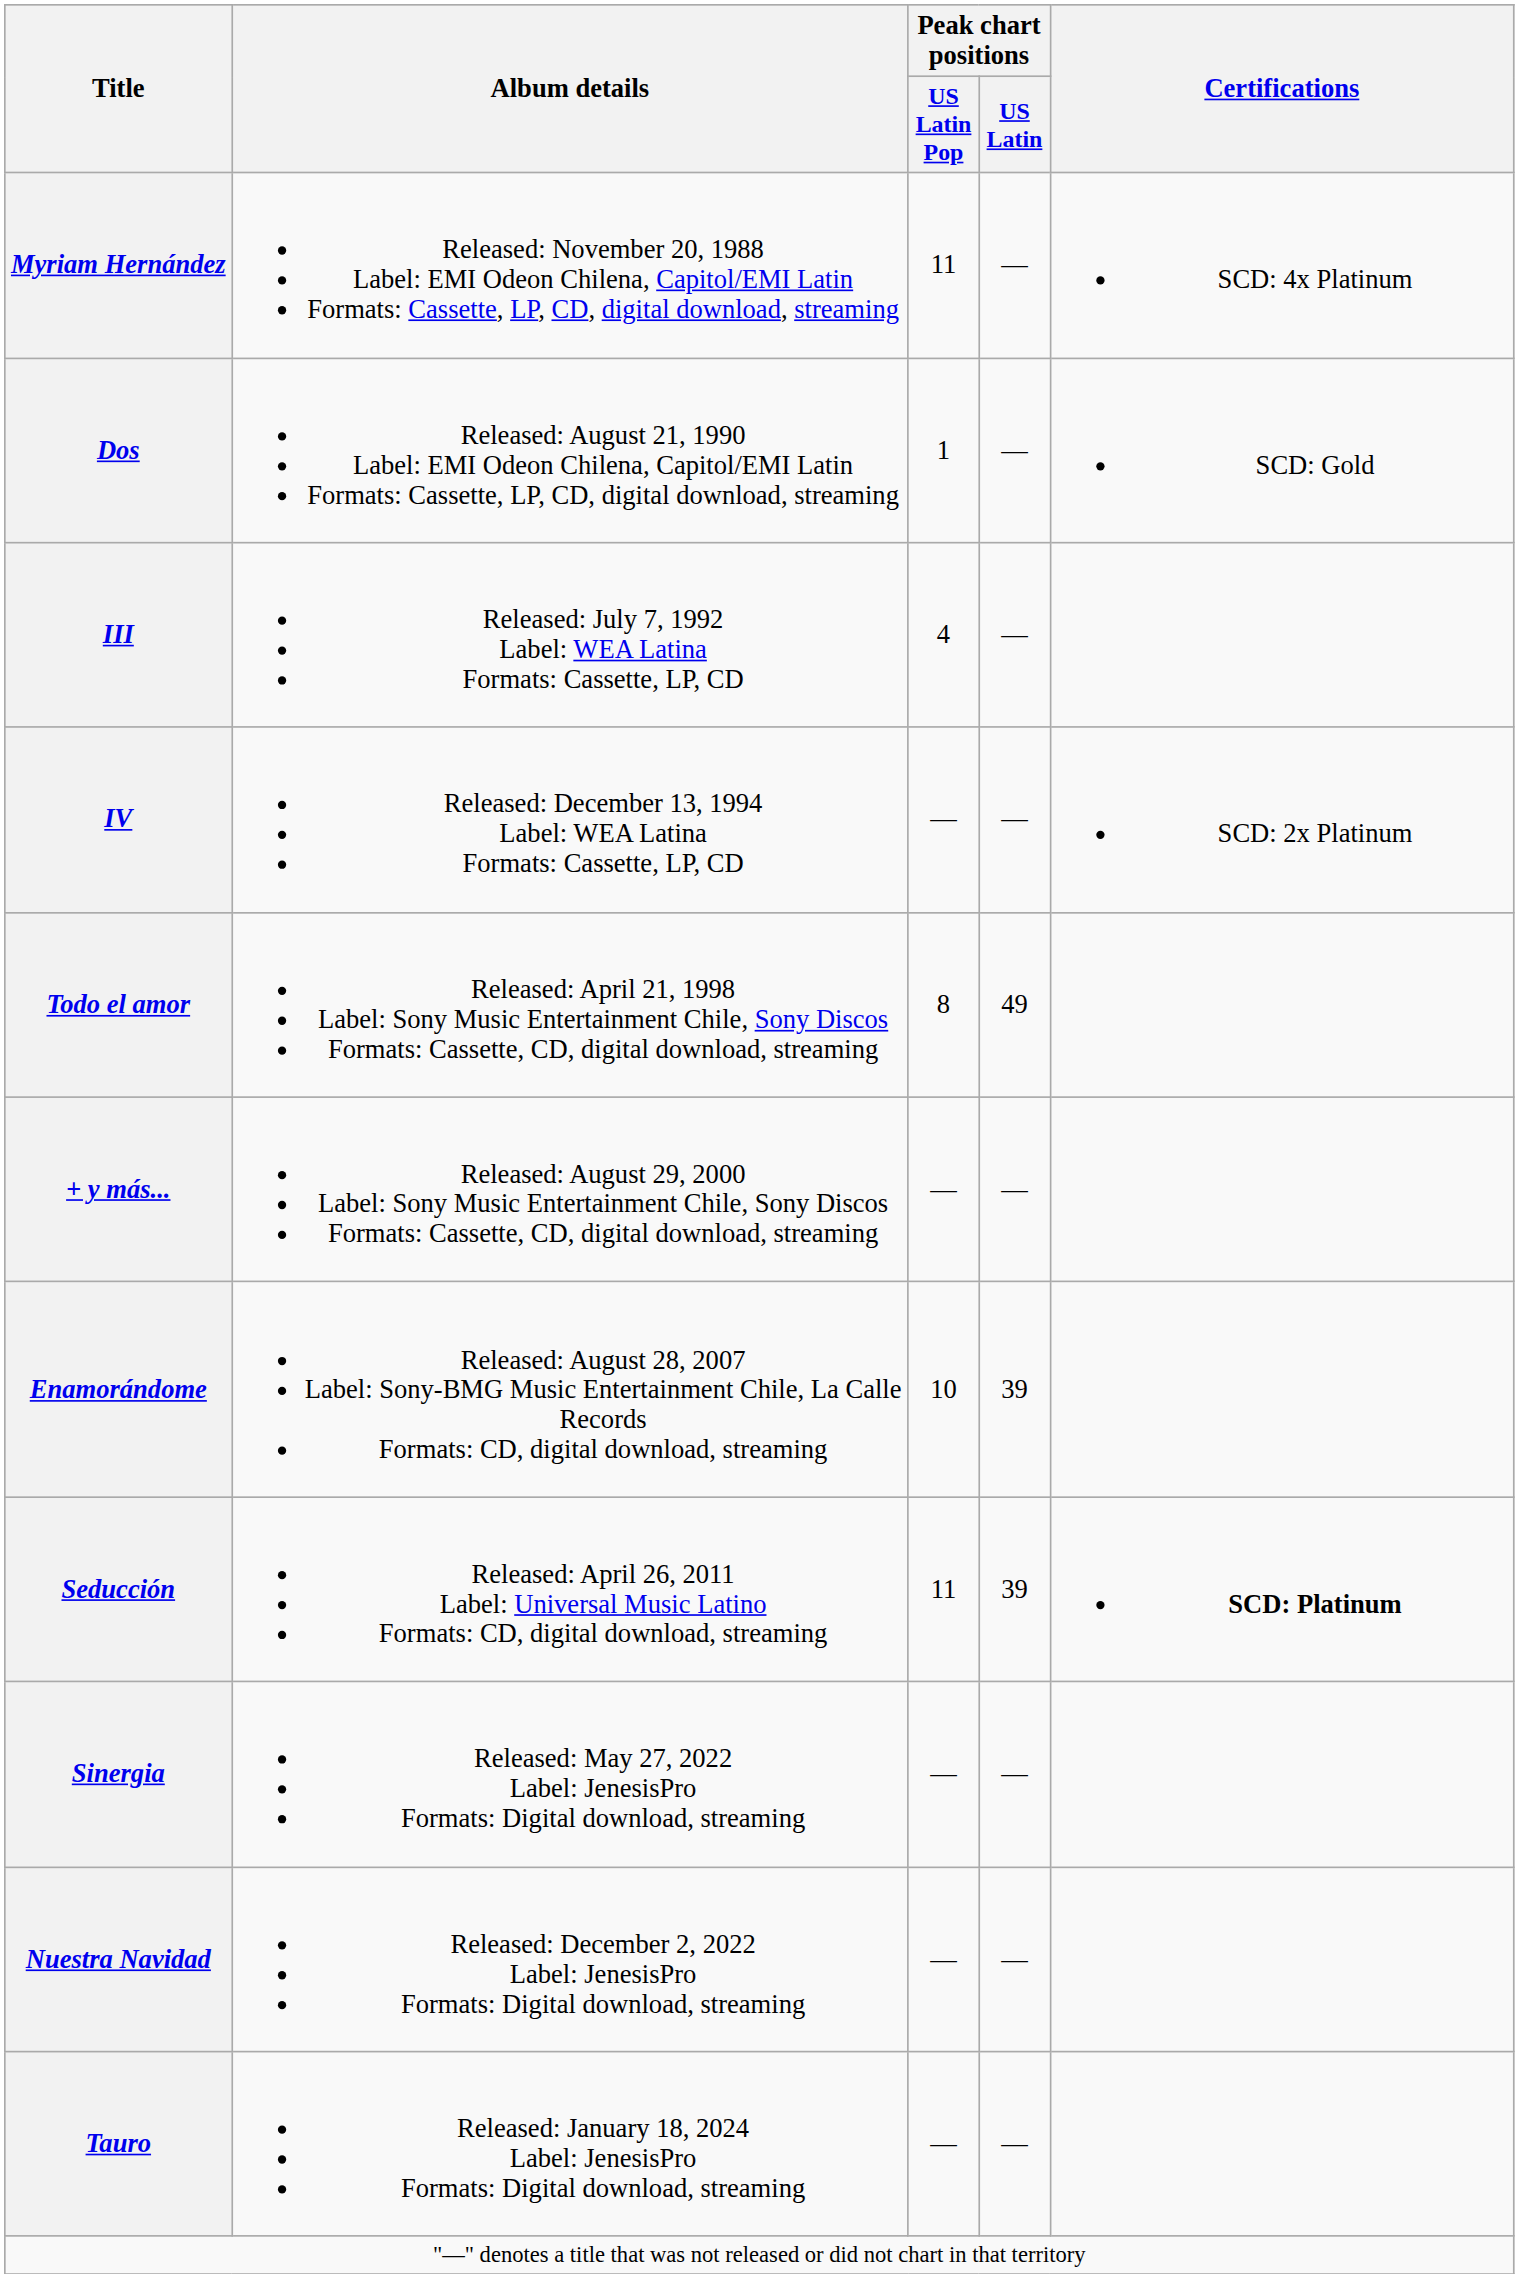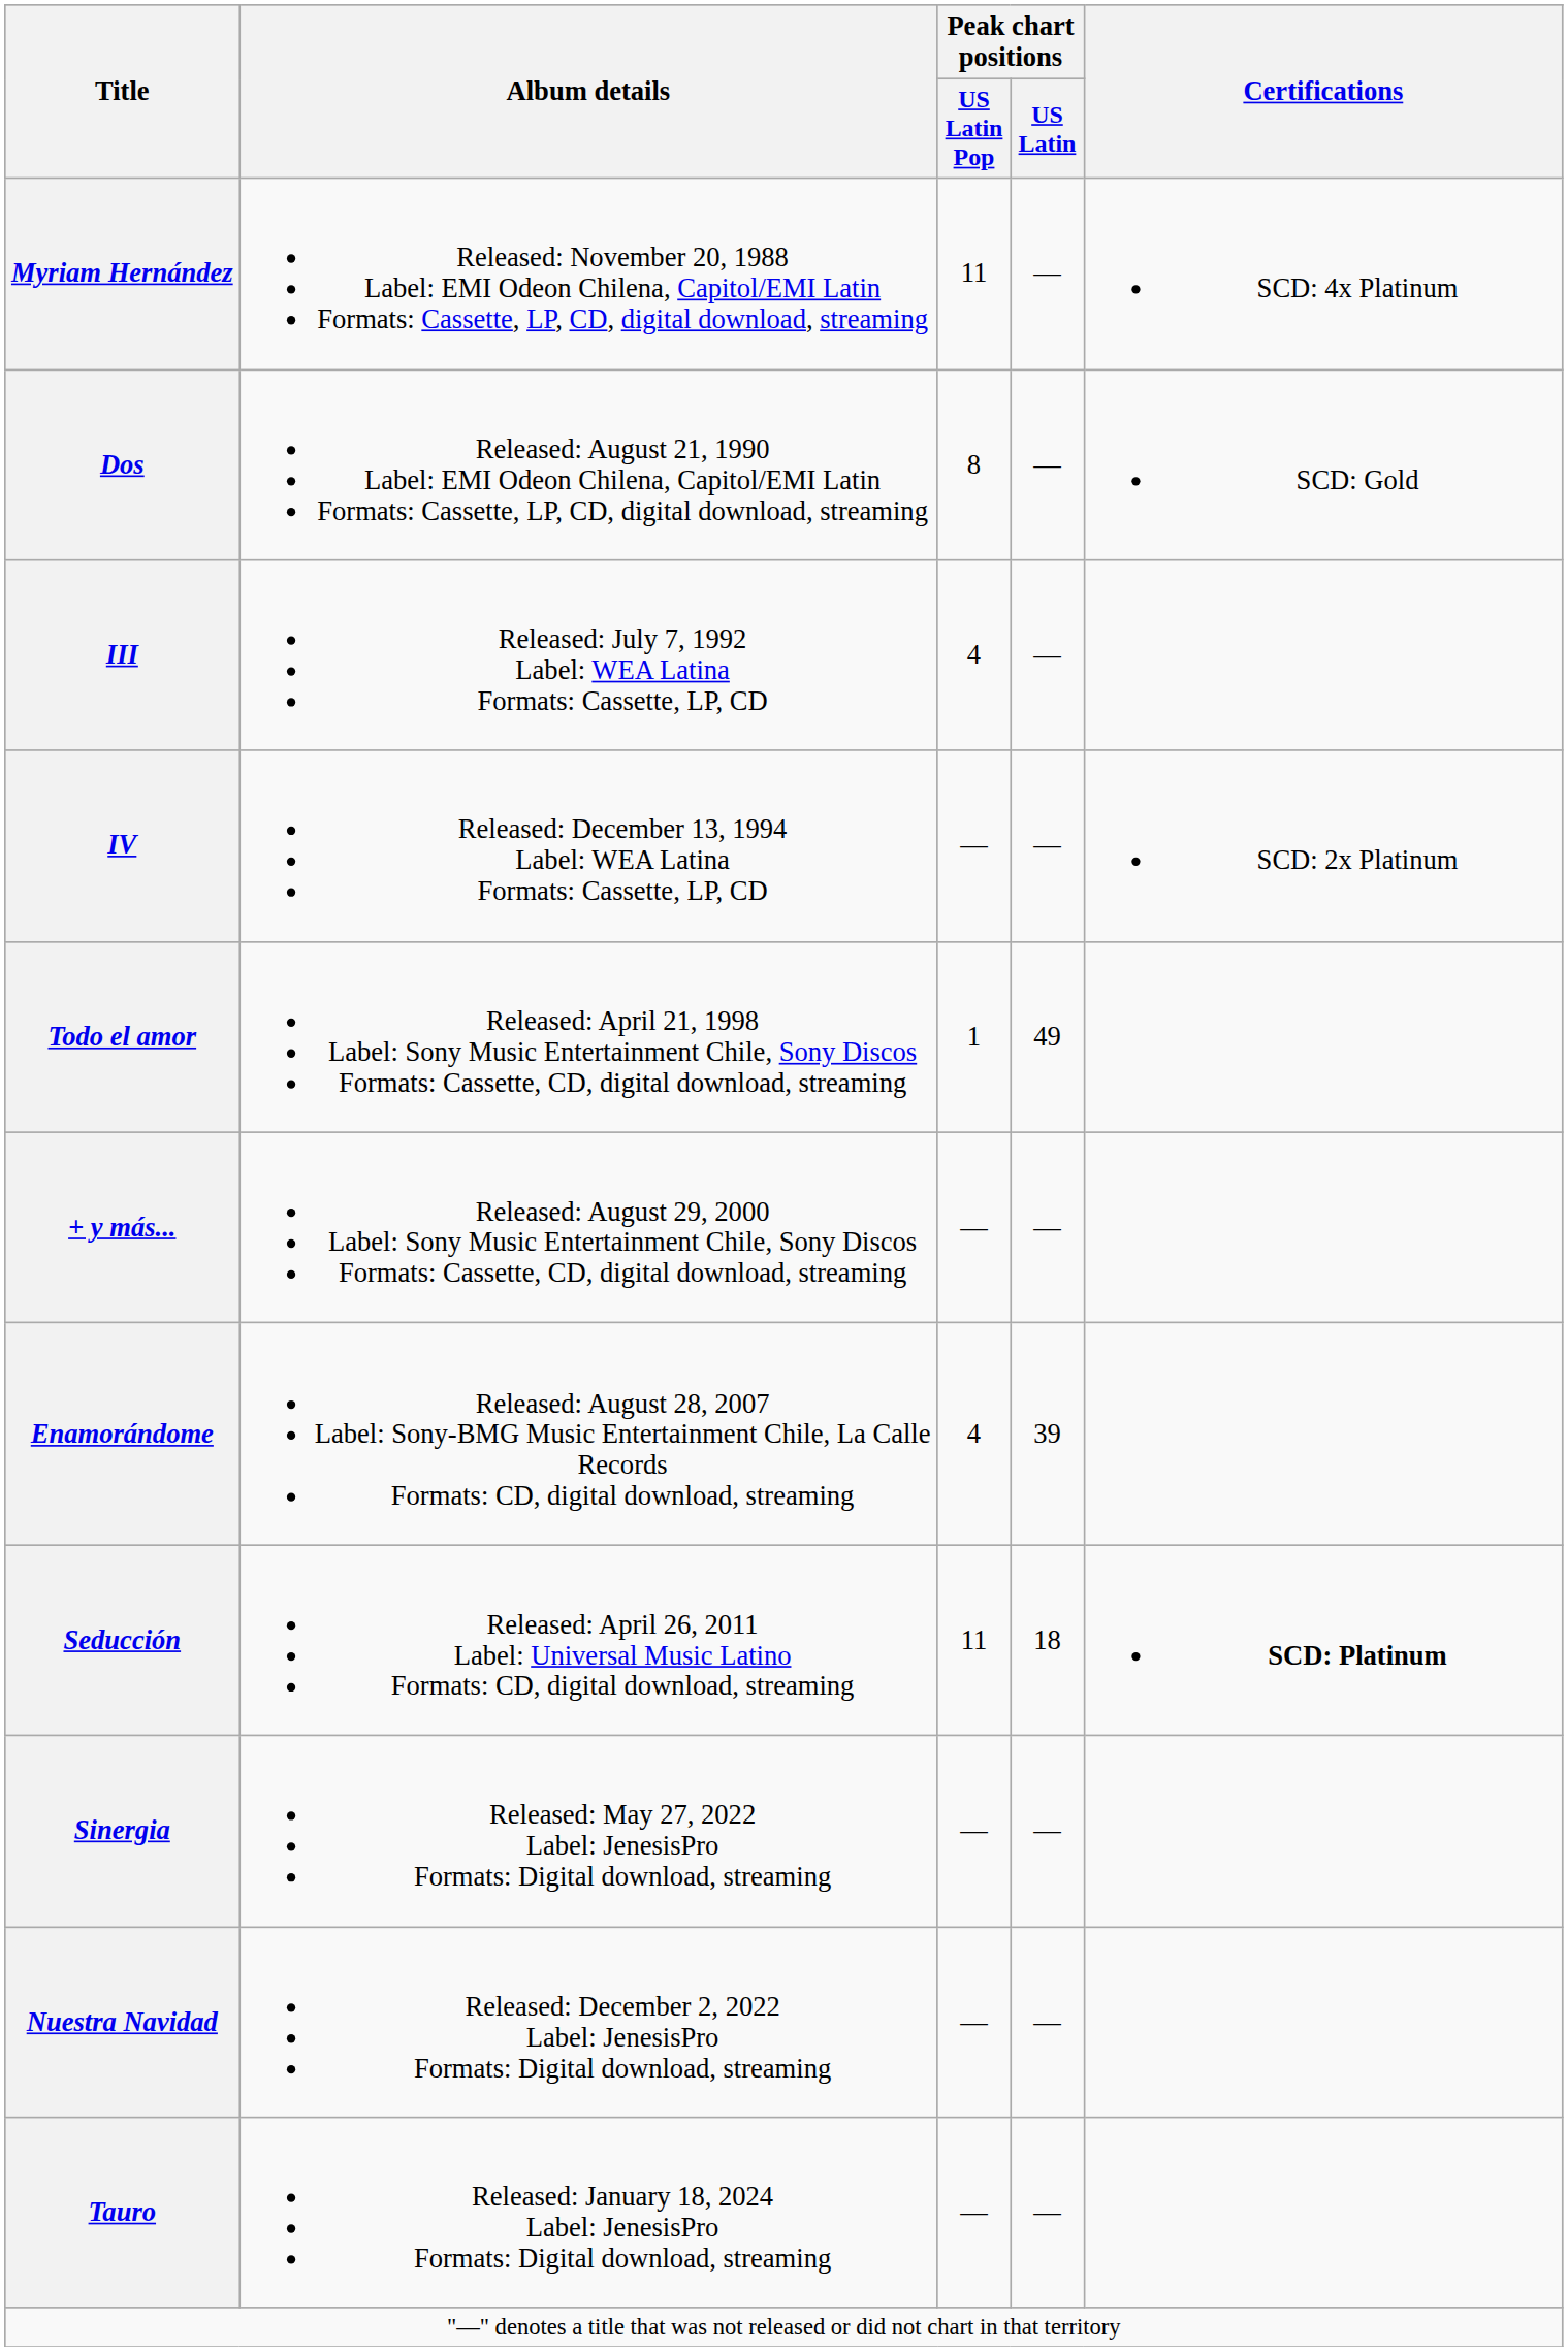 <table class="wikitable plainrowheaders" style="text-align:center;">
 <tr>
 <th scope="col" rowspan="2">Title</th>
 <th scope="col" rowspan="2" style="width:25em;">Album details</th>
 <th scope="col" colspan="2">Peak chart positions</th>
 <th scope="col" rowspan="2" style="width:17em;"><a href='#'>Certifications</a></th>
 </tr>
 <tr>
 <th scope="col" style="width:2.5em;font-size:90%;"><a href='#'>US<br>Latin Pop</a><br></th>
 <th scope="col" style="width:2.5em;font-size:90%;"><a href='#'>US<br>Latin</a><br></th>
 </tr>
 <tr>
 <th scope="row"><em><a href='#'>Myriam Hernández</a></em></th>
 <td><br><ul><li>Released: November 20, 1988</li><li>Label: EMI Odeon Chilena, <a href='#'>Capitol/EMI Latin</a></li><li>Formats: <a href='#'>Cassette</a>, <a href='#'>LP</a>, <a href='#'>CD</a>, <a href='#'>digital download</a>, <a href='#'>streaming</a></li></ul></td>
 <td>11</td>
 <td>—</td>
 <td><br><ul><li>SCD: 4x Platinum</li></ul></td>
 </tr>
 <tr>
 <th scope="row"><em><a href='#'>Dos</a></em></th>
 <td><br><ul><li>Released: August 21, 1990</li><li>Label: EMI Odeon Chilena, Capitol/EMI Latin</li><li>Formats: Cassette, LP, CD, digital download, streaming</li></ul></td>
-<td>1</td>
+<td>8</td>
 <td>—</td>
 <td><br><ul><li>SCD: Gold</li></ul></td>
 </tr>
 <tr>
 <th scope="row"><em><a href='#'>III</a></em></th>
 <td><br><ul><li>Released: July 7, 1992</li><li>Label: <a href='#'>WEA Latina</a></li><li>Formats: Cassette, LP, CD</li></ul></td>
 <td>4</td>
 <td>—</td>
 <td></td>
 </tr>
 <tr>
 <th scope="row"><em><a href='#'>IV</a></em></th>
 <td><br><ul><li>Released: December 13, 1994</li><li>Label: WEA Latina</li><li>Formats: Cassette, LP, CD</li></ul></td>
 <td>—</td>
 <td>—</td>
 <td><br><ul><li>SCD: 2x Platinum</li></ul></td>
 </tr>
 <tr>
 <th scope="row"><em><a href='#'>Todo el amor</a></em></th>
 <td><br><ul><li>Released: April 21, 1998</li><li>Label: Sony Music Entertainment Chile, <a href='#'>Sony Discos</a></li><li>Formats: Cassette, CD, digital download, streaming</li></ul></td>
-<td>8</td>
+<td>1</td>
 <td>49</td>
 <td></td>
 </tr>
 <tr>
 <th scope="row"><em><a href='#'>+ y más...</a></em></th>
 <td><br><ul><li>Released: August 29, 2000</li><li>Label: Sony Music Entertainment Chile, Sony Discos</li><li>Formats: Cassette, CD, digital download, streaming</li></ul></td>
 <td>—</td>
 <td>—</td>
 <td></td>
 </tr>
 <tr>
 <th scope="row"><em><a href='#'>Enamorándome</a></em></th>
 <td><br><ul><li>Released: August 28, 2007</li><li>Label: Sony-BMG Music Entertainment Chile, La Calle Records</li><li>Formats: CD, digital download, streaming</li></ul></td>
-<td>10</td>
+<td>4</td>
 <td>39</td>
 <td></td>
 </tr>
 <tr>
 <th scope="row"><em><a href='#'>Seducción</a></em></th>
 <td><br><ul><li>Released: April 26, 2011</li><li>Label: <a href='#'>Universal Music Latino</a></li><li>Formats: CD, digital download, streaming</li></ul></td>
 <td>11</td>
-<td>39</td>
+<td>18</td>
 <td><strong><br><ul><li>SCD: Platinum</li></ul></strong></td>
 </tr>
 <tr>
 <th scope="row"><em><a href='#'>Sinergia</a></em></th>
 <td><br><ul><li>Released: May 27, 2022</li><li>Label: JenesisPro</li><li>Formats: Digital download, streaming</li></ul></td>
 <td>—</td>
 <td>—</td>
 <td></td>
 </tr>
 <tr>
 <th scope="row"><em><a href='#'>Nuestra Navidad</a></em></th>
 <td><br><ul><li>Released: December 2, 2022</li><li>Label: JenesisPro</li><li>Formats: Digital download, streaming</li></ul></td>
 <td>—</td>
 <td>—</td>
 <td></td>
 </tr>
 <tr>
 <th scope="row"><em><a href='#'>Tauro</a></em></th>
 <td><br><ul><li>Released: January 18, 2024</li><li>Label: JenesisPro</li><li>Formats: Digital download, streaming</li></ul></td>
 <td>—</td>
 <td>—</td>
 <td></td>
 </tr>
 <tr>
 <td colspan="16" style="font-size:85%">"—" denotes a title that was not released or did not chart in that territory</td>
 </tr>
 </table>
